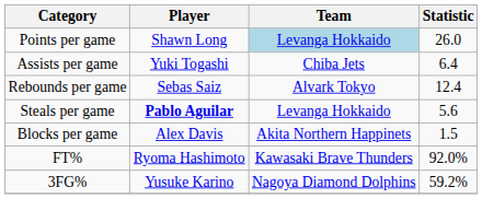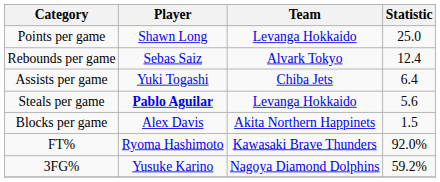 <table class="wikitable" style="text-align:center">
 <tr>
 <th>Category</th>
 <th>Player</th>
 <th>Team</th>
 <th>Statistic</th>
 </tr>
 <tr>
 <td>Points per game</td>
 <td> <a href='#'>Shawn Long</a></td>
-<td style="background: lightblue;"><a href='#'>Levanga Hokkaido</a></td>
-<td>26.0</td>
+<td><a href='#'>Levanga Hokkaido</a></td>
+<td>25.0</td>
+</tr>
+<tr>
+<td>Rebounds per game</td>
+<td> <a href='#'>Sebas Saiz</a></td>
+<td><a href='#'>Alvark Tokyo</a></td>
+<td>12.4</td>
 </tr>
 <tr>
 <td>Assists per game</td>
 <td> <a href='#'>Yuki Togashi</a></td>
 <td><a href='#'>Chiba Jets</a></td>
 <td>6.4</td>
-</tr>
-<tr>
-<td>Rebounds per game</td>
-<td> <a href='#'>Sebas Saiz</a></td>
-<td><a href='#'>Alvark Tokyo</a></td>
-<td>12.4</td>
 </tr>
 <tr>
 <td>Steals per game</td>
 <td><strong> <a href='#'>Pablo Aguilar</a></strong></td>
 <td><a href='#'>Levanga Hokkaido</a></td>
 <td>5.6</td>
 </tr>
 <tr>
 <td>Blocks per game</td>
 <td> <a href='#'>Alex Davis</a></td>
 <td><a href='#'>Akita Northern Happinets</a></td>
 <td>1.5</td>
 </tr>
 <tr>
 <td>FT%</td>
 <td> <a href='#'>Ryoma Hashimoto</a></td>
 <td><a href='#'>Kawasaki Brave Thunders</a></td>
 <td>92.0%</td>
 </tr>
 <tr>
 <td>3FG%</td>
 <td><a href='#'>Yusuke Karino</a></td>
 <td><a href='#'>Nagoya Diamond Dolphins</a></td>
 <td>59.2%</td>
 </tr>
 <tr>
 </tr>
 </table>
